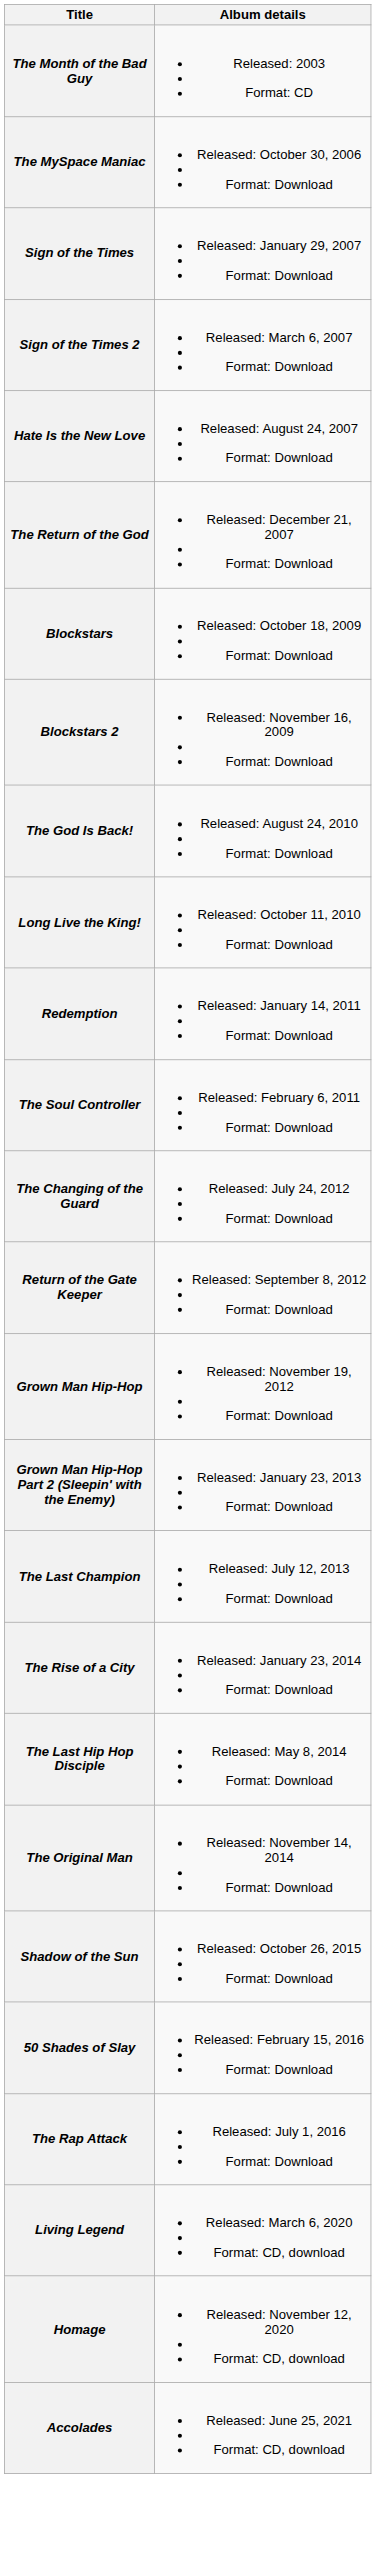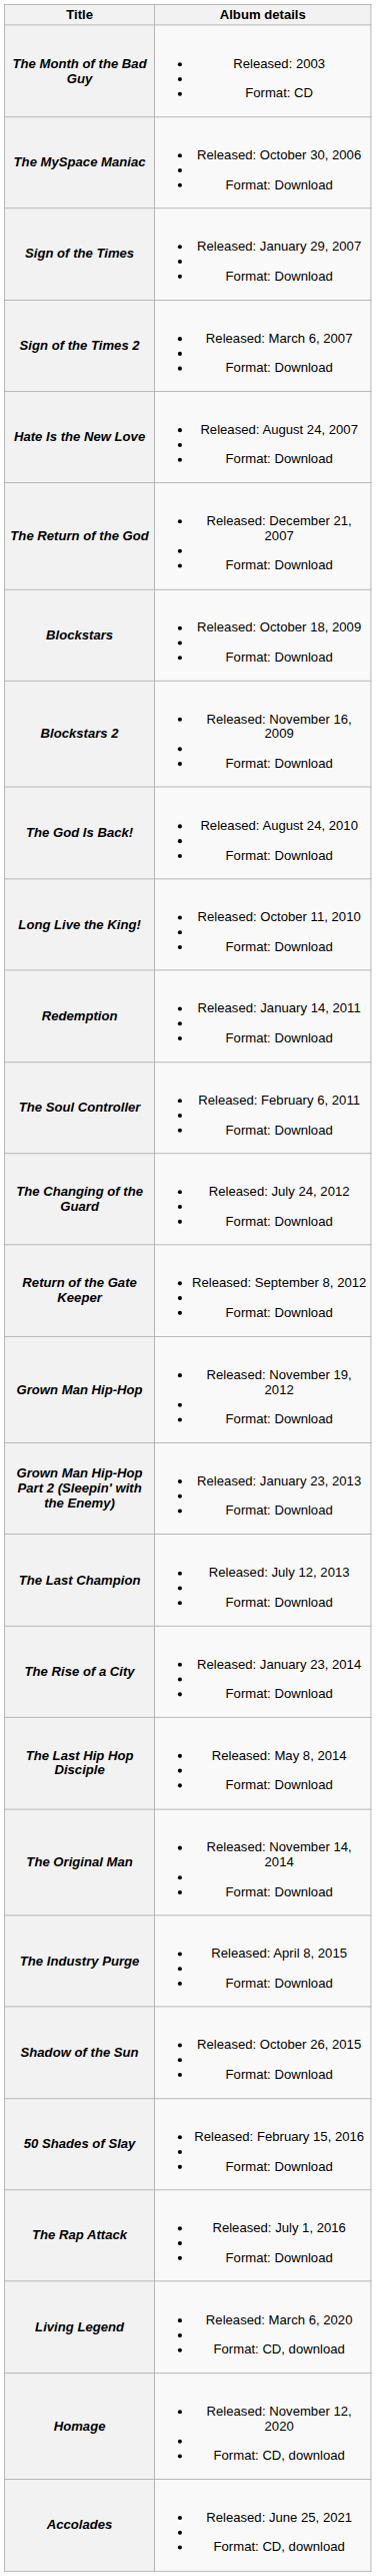 <table class="wikitable plainrowheaders" style="text-align:center;">
 <tr>
 <th scope="col" style="width:11em;">Title</th>
 <th scope="col" style="width:16em;">Album details</th>
 </tr>
 <tr>
 <th scope="row"><em>The Month of the Bad Guy</em></th>
 <td><br><ul><li>Released: 2003</li><li></li><li>Format: CD</li></ul></td>
 </tr>
 <tr>
 <th scope="row"><em>The MySpace Maniac</em></th>
 <td><br><ul><li>Released: October 30, 2006</li><li></li><li>Format: Download</li></ul></td>
 </tr>
 <tr>
 <th scope="row"><em>Sign of the Times</em></th>
 <td><br><ul><li>Released: January 29, 2007</li><li></li><li>Format: Download</li></ul></td>
 </tr>
 <tr>
 <th scope="row"><em>Sign of the Times 2</em></th>
 <td><br><ul><li>Released: March 6, 2007</li><li></li><li>Format: Download</li></ul></td>
 </tr>
 <tr>
 <th scope="row"><em>Hate Is the New Love</em></th>
 <td><br><ul><li>Released: August 24, 2007</li><li></li><li>Format: Download</li></ul></td>
 </tr>
 <tr>
 <th scope="row"><em>The Return of the God</em></th>
 <td><br><ul><li>Released: December 21, 2007</li><li></li><li>Format: Download</li></ul></td>
 </tr>
 <tr>
 <th scope="row"><em>Blockstars</em></th>
 <td><br><ul><li>Released: October 18, 2009</li><li></li><li>Format: Download</li></ul></td>
 </tr>
 <tr>
 <th scope="row"><em>Blockstars 2</em></th>
 <td><br><ul><li>Released: November 16, 2009</li><li></li><li>Format: Download</li></ul></td>
 </tr>
 <tr>
 <th scope="row"><em>The God Is Back!</em></th>
 <td><br><ul><li>Released: August 24, 2010</li><li></li><li>Format: Download</li></ul></td>
 </tr>
 <tr>
 <th scope="row"><em>Long Live the King!</em></th>
 <td><br><ul><li>Released: October 11, 2010</li><li></li><li>Format: Download</li></ul></td>
 </tr>
 <tr>
 <th scope="row"><em>Redemption</em></th>
 <td><br><ul><li>Released: January 14, 2011</li><li></li><li>Format: Download</li></ul></td>
 </tr>
 <tr>
 <th scope="row"><em>The Soul Controller</em></th>
 <td><br><ul><li>Released: February 6, 2011</li><li></li><li>Format: Download</li></ul></td>
 </tr>
 <tr>
 <th scope="row"><em>The Changing of the Guard</em></th>
 <td><br><ul><li>Released: July 24, 2012</li><li></li><li>Format: Download</li></ul></td>
 </tr>
 <tr>
 <th scope="row"><em>Return of the Gate Keeper</em></th>
 <td><br><ul><li>Released: September 8, 2012</li><li></li><li>Format: Download</li></ul></td>
 </tr>
 <tr>
 <th scope="row"><em>Grown Man Hip-Hop</em></th>
 <td><br><ul><li>Released: November 19, 2012</li><li></li><li>Format: Download</li></ul></td>
 </tr>
 <tr>
 <th scope="row"><em>Grown Man Hip-Hop Part 2 (Sleepin' with the Enemy)</em></th>
 <td><br><ul><li>Released: January 23, 2013</li><li></li><li>Format: Download</li></ul></td>
 </tr>
 <tr>
 <th scope="row"><em>The Last Champion</em></th>
 <td><br><ul><li>Released: July 12, 2013</li><li></li><li>Format: Download</li></ul></td>
 </tr>
 <tr>
 <th scope="row"><em>The Rise of a City</em></th>
 <td><br><ul><li>Released: January 23, 2014</li><li></li><li>Format: Download</li></ul></td>
 </tr>
 <tr>
 <th scope="row"><em>The Last Hip Hop Disciple</em></th>
 <td><br><ul><li>Released: May 8, 2014</li><li></li><li>Format: Download</li></ul></td>
 </tr>
 <tr>
 <th scope="row"><em>The Original Man</em></th>
 <td><br><ul><li>Released: November 14, 2014</li><li></li><li>Format: Download</li></ul></td>
 </tr>
 <tr>
+<th scope="row"><em>The Industry Purge</em></th>
+<td><br><ul><li>Released: April 8, 2015</li><li></li><li>Format: Download</li></ul></td>
+</tr>
+<tr>
 <th scope="row"><em>Shadow of the Sun</em></th>
 <td><br><ul><li>Released: October 26, 2015</li><li></li><li>Format: Download</li></ul></td>
 </tr>
 <tr>
 <th scope="row"><em>50 Shades of Slay</em></th>
 <td><br><ul><li>Released: February 15, 2016</li><li></li><li>Format: Download</li></ul></td>
 </tr>
 <tr>
 <th scope="row"><em>The Rap Attack</em></th>
 <td><br><ul><li>Released: July 1, 2016</li><li></li><li>Format: Download</li></ul></td>
 </tr>
 <tr>
 <th scope="row"><em>Living Legend</em></th>
 <td><br><ul><li>Released: March 6, 2020</li><li></li><li>Format: CD, download</li></ul></td>
 </tr>
 <tr>
 <th scope="row"><em>Homage</em></th>
 <td><br><ul><li>Released: November 12, 2020</li><li></li><li>Format: CD, download</li></ul></td>
 </tr>
 <tr>
 <th scope="row"><em>Accolades</em></th>
 <td><br><ul><li>Released: June 25, 2021</li><li></li><li>Format: CD, download</li></ul></td>
 </tr>
 </table>
